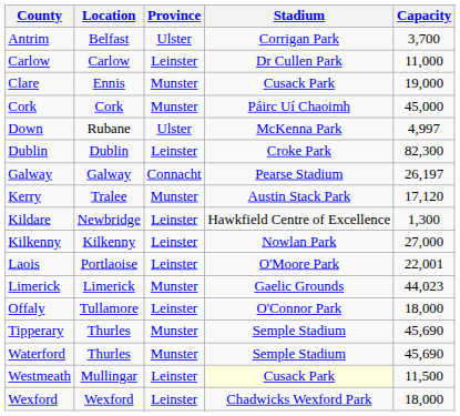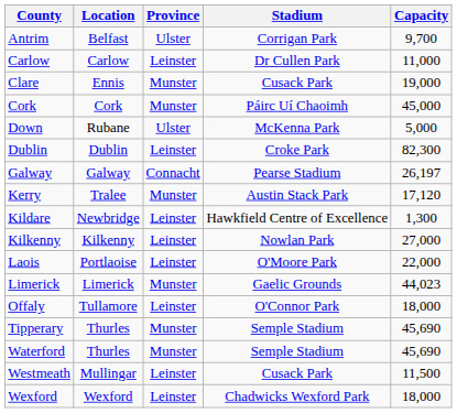 <table class="wikitable sortable" style="text-align:center">
 <tr>
 <th><a href='#'>County</a></th>
 <th><a href='#'>Location</a></th>
 <th><a href='#'>Province</a></th>
 <th><a href='#'>Stadium</a></th>
 <th><a href='#'>Capacity</a></th>
 </tr>
 <tr>
 <td style="text-align:left"> <a href='#'>Antrim</a></td>
 <td><a href='#'>Belfast</a></td>
 <td><a href='#'>Ulster</a></td>
 <td><a href='#'>Corrigan Park</a></td>
-<td>3,700</td>
+<td>9,700</td>
 </tr>
 <tr>
 <td style="text-align:left"> <a href='#'>Carlow</a></td>
 <td><a href='#'>Carlow</a></td>
 <td><a href='#'>Leinster</a></td>
 <td><a href='#'>Dr Cullen Park</a></td>
 <td>11,000</td>
 </tr>
 <tr>
 <td style="text-align:left"> <a href='#'>Clare</a></td>
 <td><a href='#'>Ennis</a></td>
 <td><a href='#'>Munster</a></td>
 <td><a href='#'>Cusack Park</a></td>
 <td>19,000</td>
 </tr>
 <tr>
 <td style="text-align:left"> <a href='#'>Cork</a></td>
 <td><a href='#'>Cork</a></td>
 <td><a href='#'>Munster</a></td>
 <td><a href='#'>Páirc Uí Chaoimh</a></td>
 <td>45,000</td>
 </tr>
 <tr>
 <td style="text-align:left"> <a href='#'>Down</a></td>
 <td>Rubane</td>
 <td><a href='#'>Ulster</a></td>
 <td><a href='#'>McKenna Park</a></td>
-<td>4,997</td>
+<td>5,000</td>
 </tr>
 <tr>
 <td style="text-align:left"> <a href='#'>Dublin</a></td>
 <td><a href='#'>Dublin</a></td>
 <td><a href='#'>Leinster</a></td>
 <td><a href='#'>Croke Park</a></td>
 <td>82,300</td>
 </tr>
 <tr>
 <td style="text-align:left"> <a href='#'>Galway</a></td>
 <td><a href='#'>Galway</a></td>
 <td><a href='#'>Connacht</a></td>
 <td><a href='#'>Pearse Stadium</a></td>
 <td>26,197</td>
 </tr>
 <tr>
 <td style="text-align:left"> <a href='#'>Kerry</a></td>
 <td><a href='#'>Tralee</a></td>
 <td><a href='#'>Munster</a></td>
 <td><a href='#'>Austin Stack Park</a></td>
 <td>17,120</td>
 </tr>
 <tr>
 <td style="text-align:left"> <a href='#'>Kildare</a></td>
 <td><a href='#'>Newbridge</a></td>
 <td><a href='#'>Leinster</a></td>
 <td>Hawkfield Centre of Excellence</td>
 <td>1,300</td>
 </tr>
 <tr>
 <td style="text-align:left"> <a href='#'>Kilkenny</a></td>
 <td><a href='#'>Kilkenny</a></td>
 <td><a href='#'>Leinster</a></td>
 <td><a href='#'>Nowlan Park</a></td>
 <td>27,000</td>
 </tr>
 <tr>
 <td style="text-align:left"> <a href='#'>Laois</a></td>
 <td><a href='#'>Portlaoise</a></td>
 <td><a href='#'>Leinster</a></td>
 <td><a href='#'>O'Moore Park</a></td>
-<td>22,001</td>
+<td>22,000</td>
 </tr>
 <tr>
 <td style="text-align:left"> <a href='#'>Limerick</a></td>
 <td><a href='#'>Limerick</a></td>
 <td><a href='#'>Munster</a></td>
 <td><a href='#'>Gaelic Grounds</a></td>
 <td>44,023</td>
 </tr>
 <tr>
 <td style="text-align:left"> <a href='#'>Offaly</a></td>
 <td><a href='#'>Tullamore</a></td>
 <td><a href='#'>Leinster</a></td>
 <td><a href='#'>O'Connor Park</a></td>
 <td>18,000</td>
 </tr>
 <tr>
 <td style="text-align:left"> <a href='#'>Tipperary</a></td>
 <td><a href='#'>Thurles</a></td>
 <td><a href='#'>Munster</a></td>
 <td><a href='#'>Semple Stadium</a></td>
 <td>45,690</td>
 </tr>
 <tr>
 <td style="text-align:left"> <a href='#'>Waterford</a></td>
 <td><a href='#'>Thurles</a></td>
 <td><a href='#'>Munster</a></td>
 <td><a href='#'>Semple Stadium</a></td>
 <td>45,690</td>
 </tr>
 <tr>
 <td style="text-align:left"> <a href='#'>Westmeath</a></td>
 <td><a href='#'>Mullingar</a></td>
 <td><a href='#'>Leinster</a></td>
-<td style="background: lightyellow;"><a href='#'>Cusack Park</a></td>
+<td><a href='#'>Cusack Park</a></td>
 <td>11,500</td>
 </tr>
 <tr>
 <td style="text-align:left"> <a href='#'>Wexford</a></td>
 <td><a href='#'>Wexford</a></td>
 <td><a href='#'>Leinster</a></td>
 <td><a href='#'>Chadwicks Wexford Park</a></td>
 <td>18,000</td>
 </tr>
 </table>
